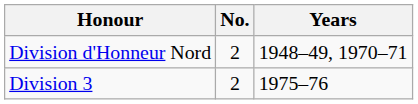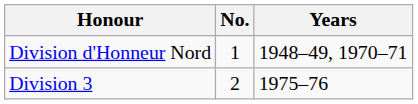 <table class="wikitable">
 <tr>
 <th>Honour</th>
 <th>No.</th>
 <th>Years</th>
 </tr>
 <tr>
 <td><a href='#'>Division d'Honneur</a> Nord</td>
-<td align="center">2</td>
+<td align="center">1</td>
 <td>1948–49, 1970–71</td>
 </tr>
 <tr>
 <td><a href='#'>Division 3</a></td>
 <td align="center">2</td>
 <td>1975–76</td>
 </tr>
 </table>
